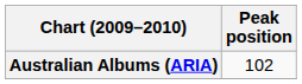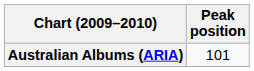 <table class="wikitable sortable plainrowheaders" style="text-align:center">
 <tr>
 <th scope="col">Chart (2009–2010)</th>
 <th scope="col">Peak<br> position</th>
 </tr>
 <tr>
 <th scope="row">Australian Albums (<a href='#'>ARIA</a>)</th>
-<td align="center">102</td>
+<td align="center">101</td>
 </tr>
 <tr>
 </tr>
 <tr>
 </tr>
 </table>
